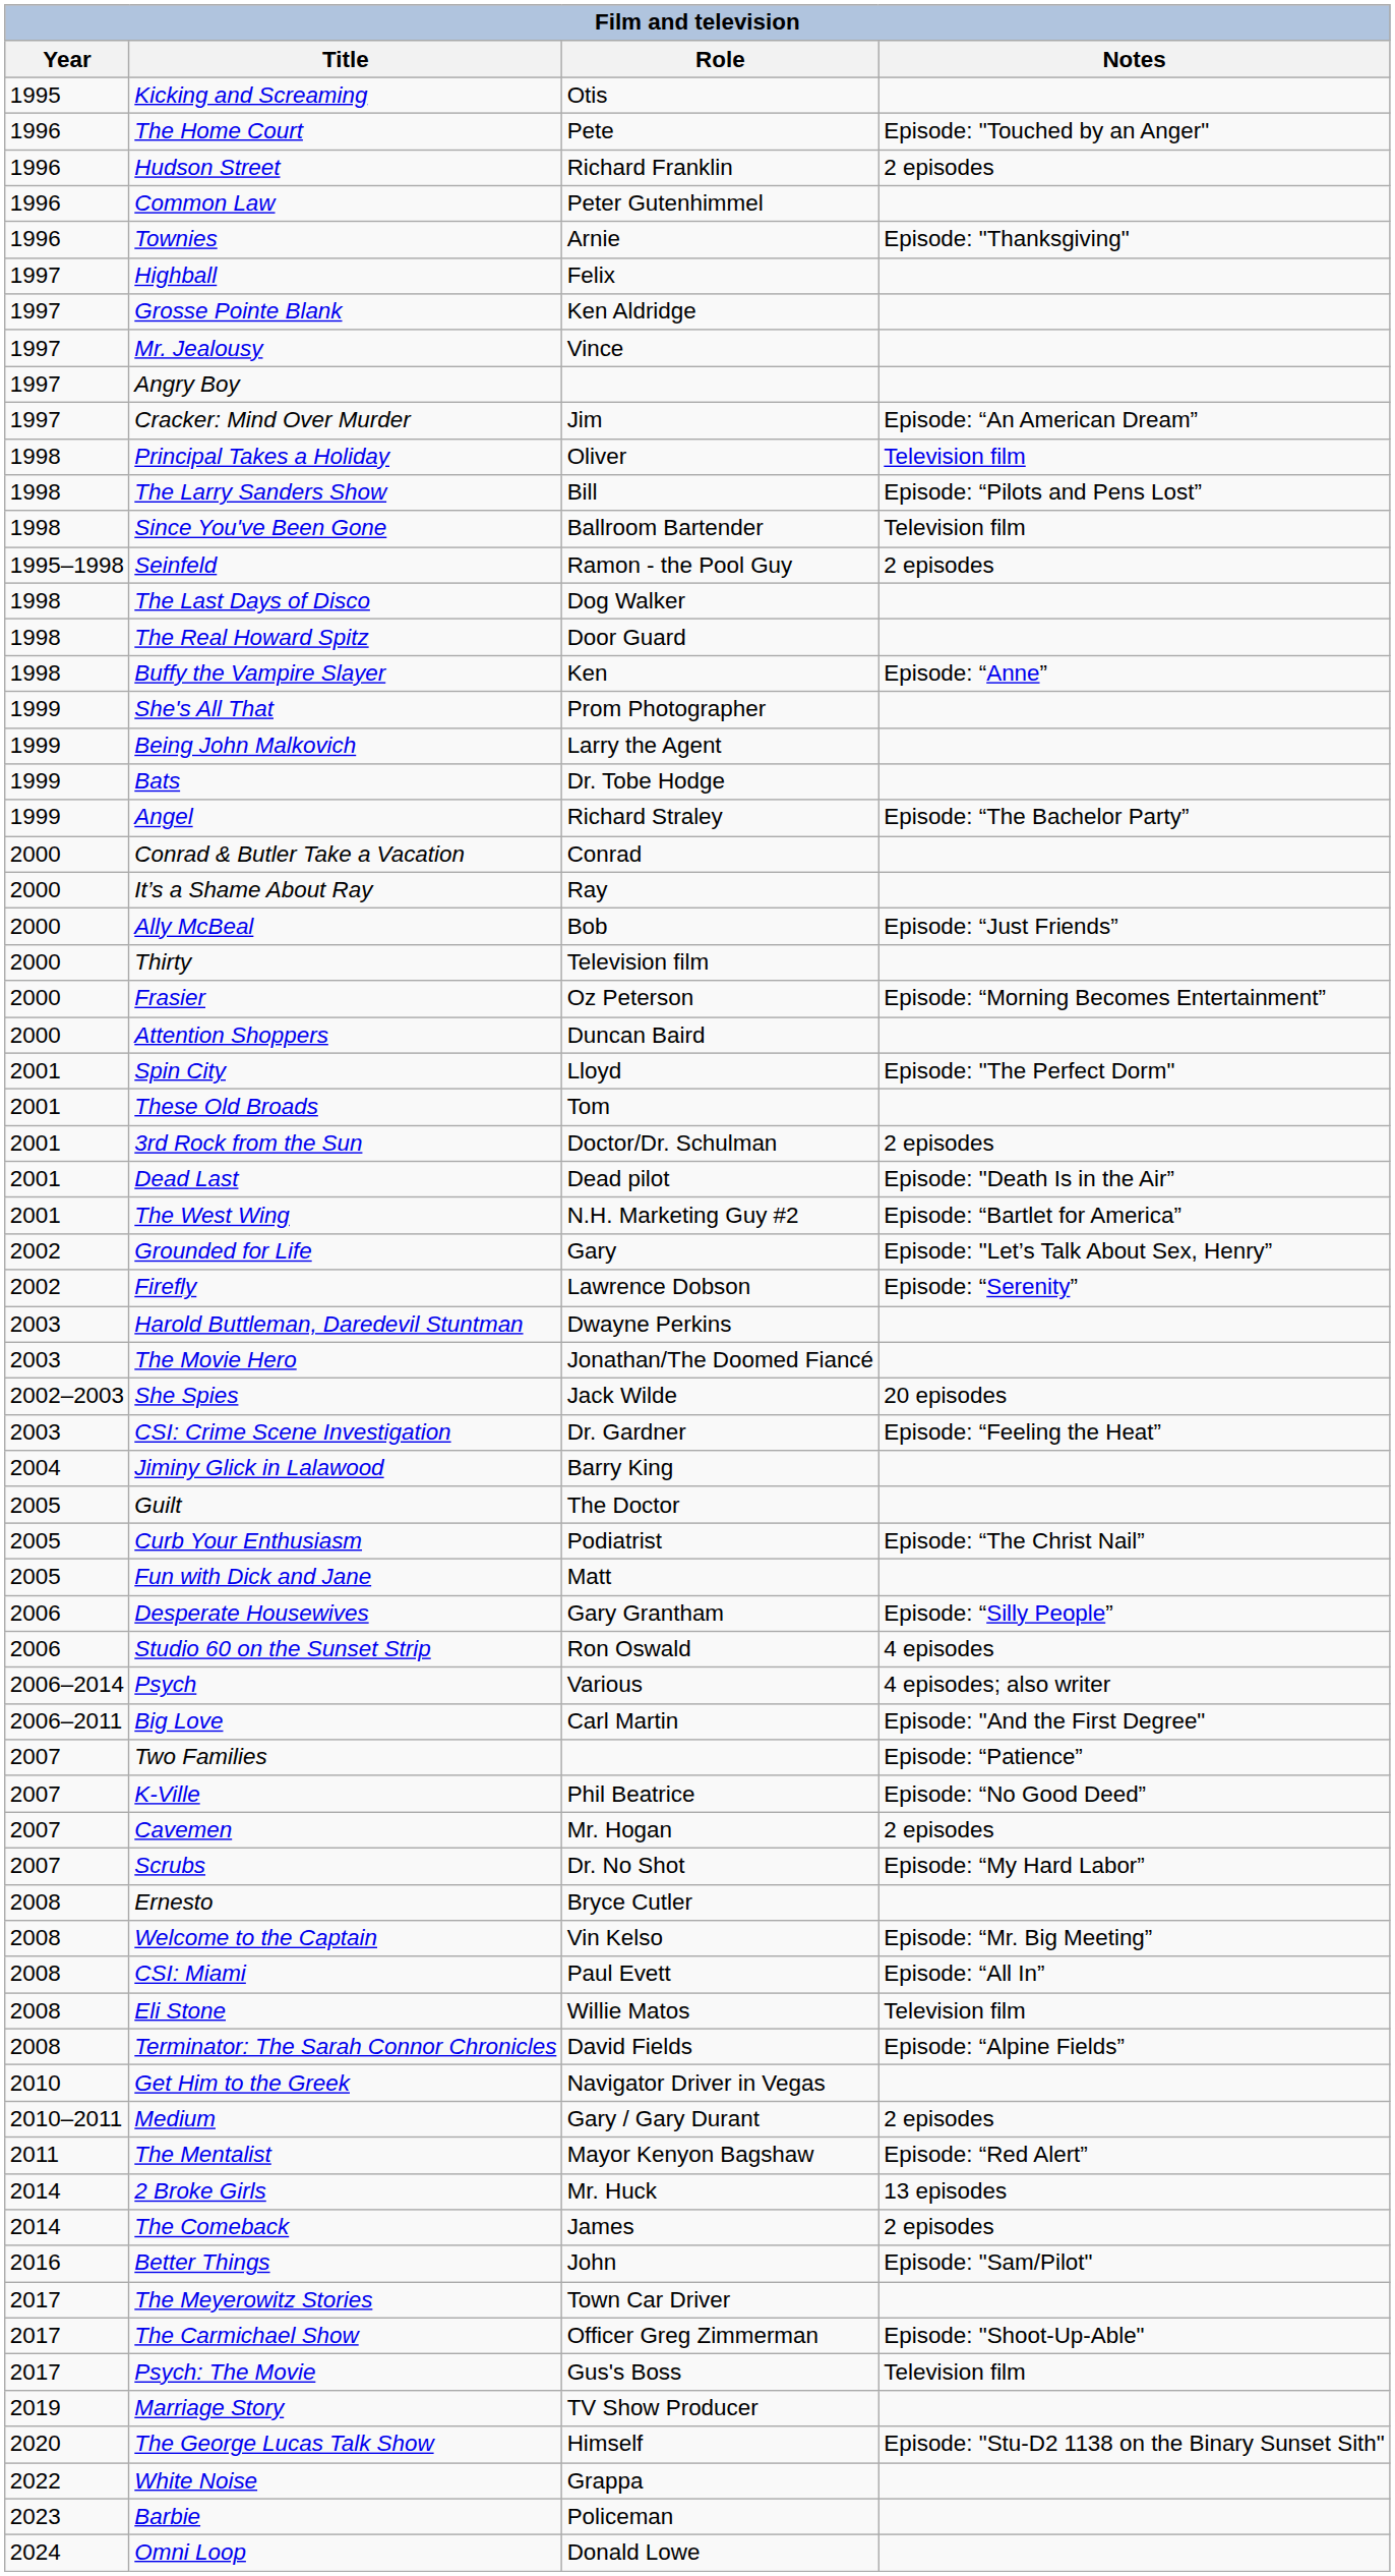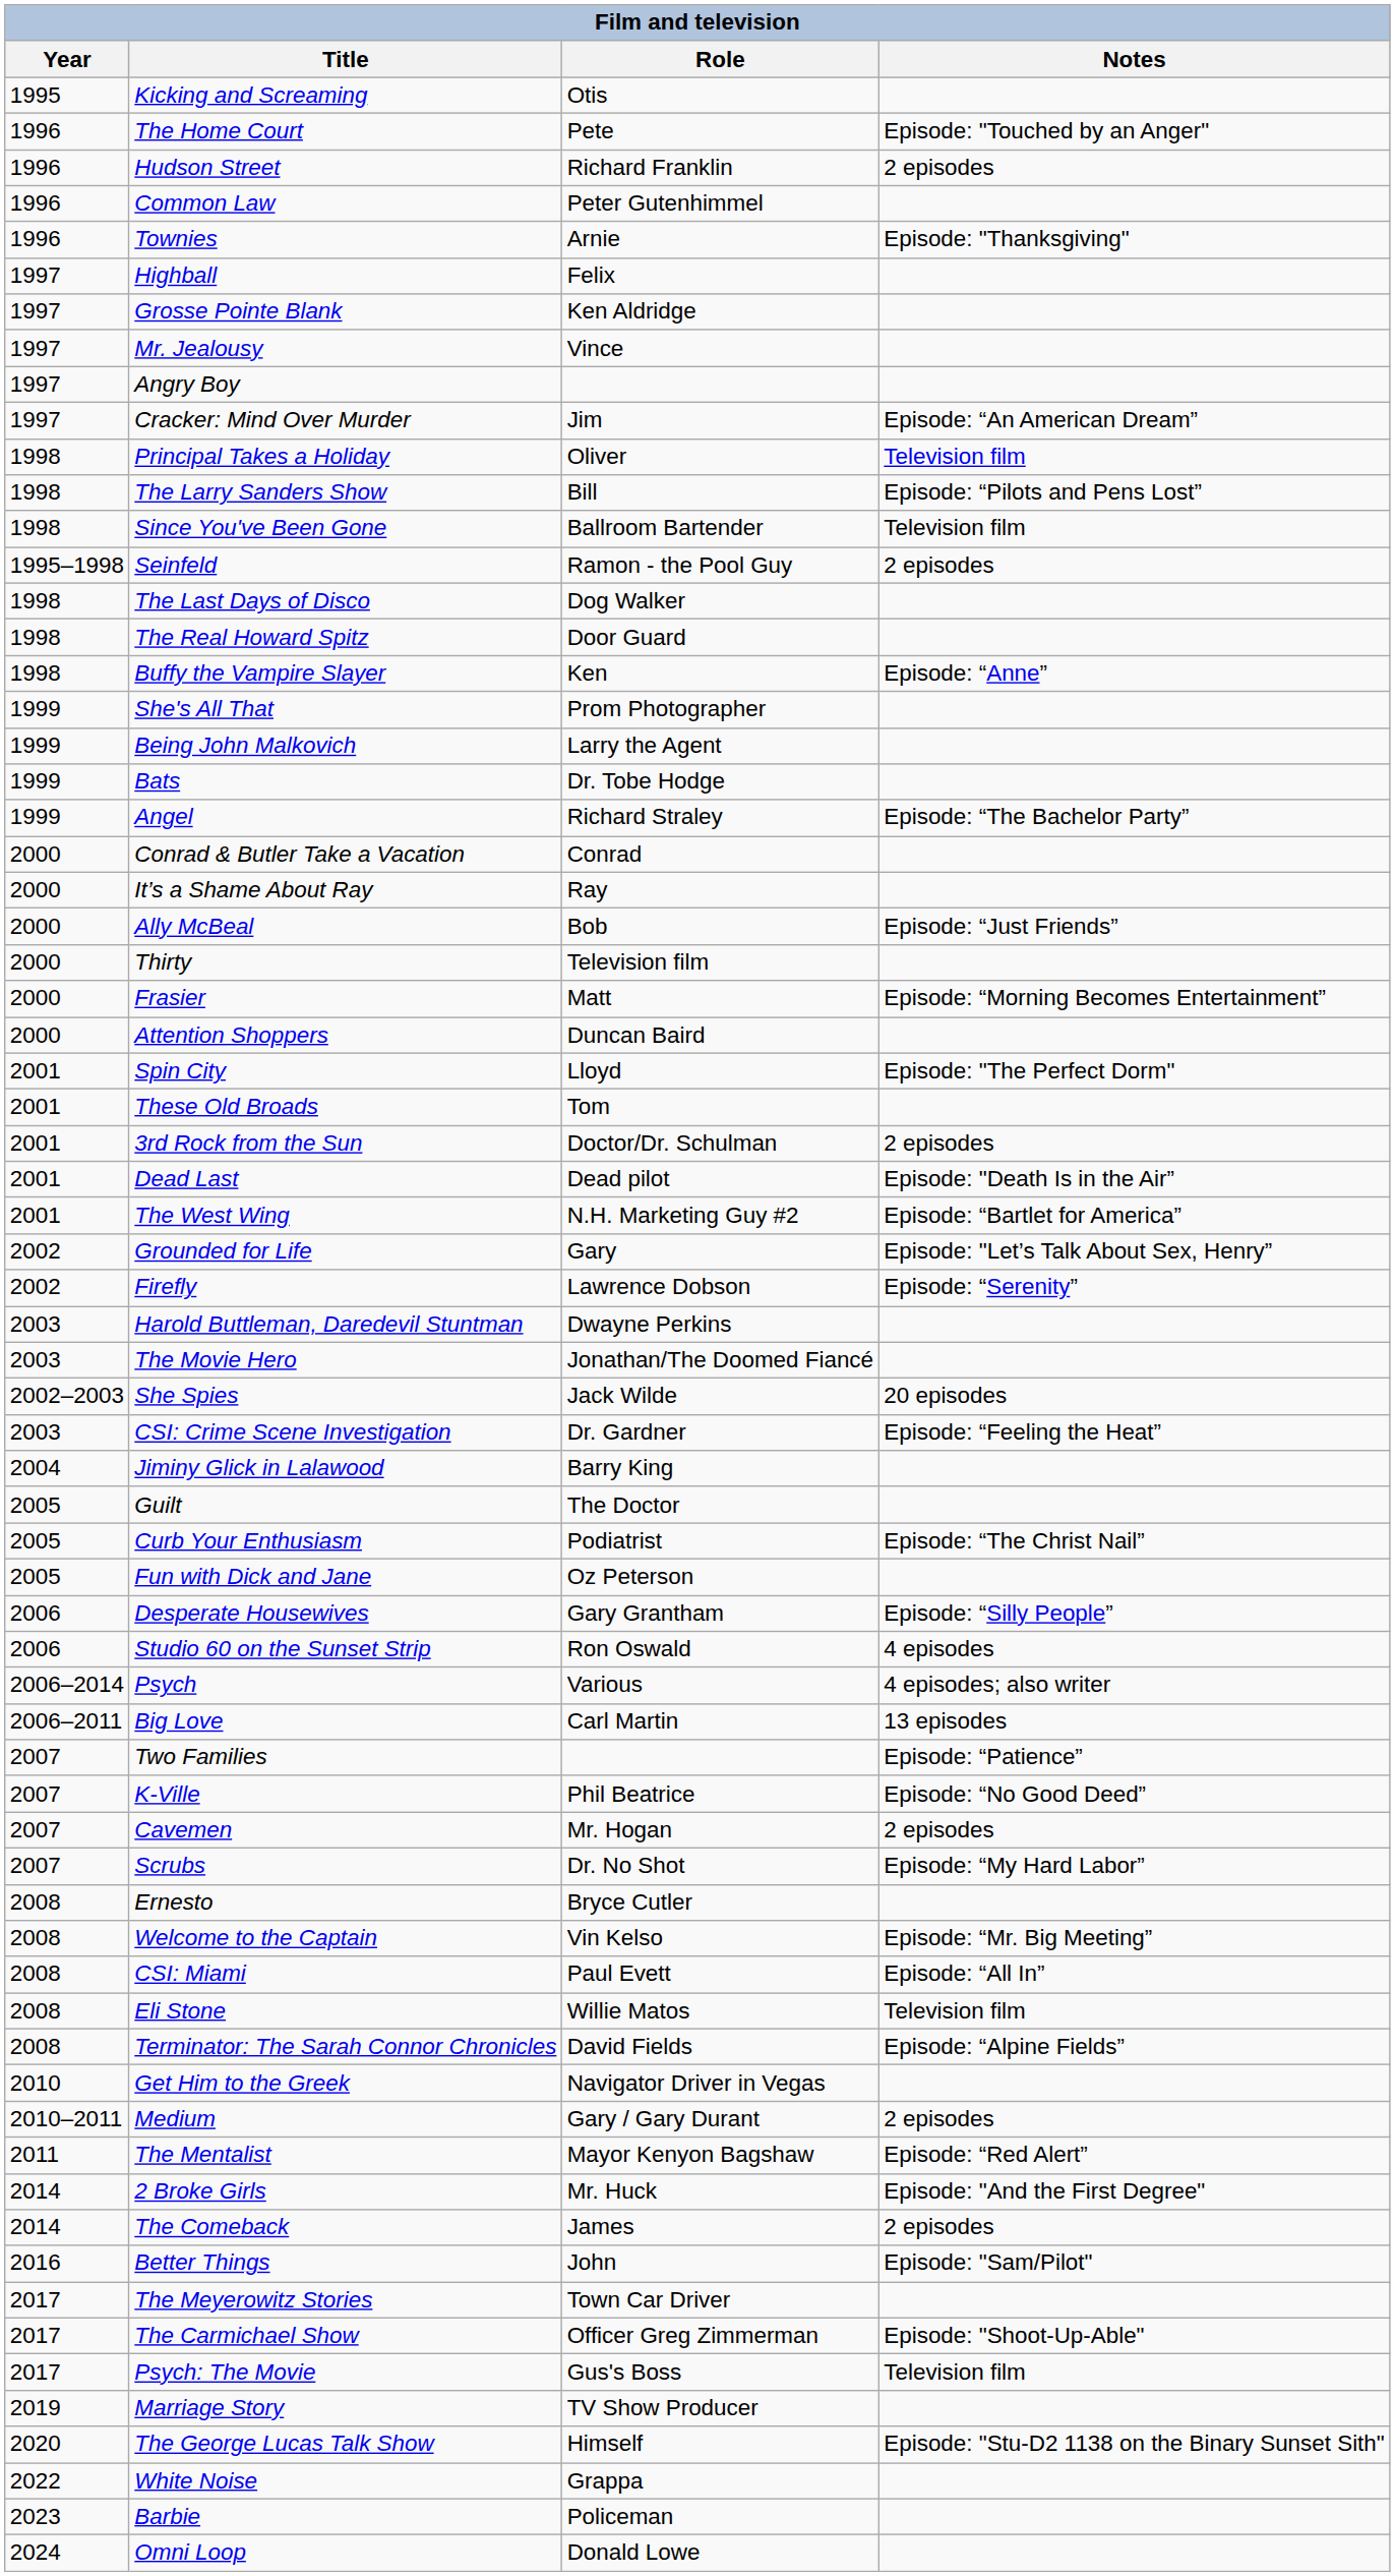 <table class="wikitable">
 <tr style="background:#ccc; text-align:center;">
 <th colspan="4" style="background: LightSteelBlue;">Film and television</th>
 </tr>
 <tr style="background:#ccc; text-align:center;">
 <th>Year</th>
 <th>Title</th>
 <th>Role</th>
 <th>Notes</th>
 </tr>
 <tr>
 <td>1995</td>
 <td><em><a href='#'>Kicking and Screaming</a></em></td>
 <td>Otis</td>
 <td></td>
 </tr>
 <tr>
 <td>1996</td>
 <td><em><a href='#'>The Home Court</a></em></td>
 <td>Pete</td>
 <td>Episode: "Touched by an Anger"</td>
 </tr>
 <tr>
 <td>1996</td>
 <td><em><a href='#'>Hudson Street</a></em></td>
 <td>Richard Franklin</td>
 <td>2 episodes</td>
 </tr>
 <tr>
 <td>1996</td>
 <td><em><a href='#'>Common Law</a></em></td>
 <td>Peter Gutenhimmel</td>
 <td></td>
 </tr>
 <tr>
 <td>1996</td>
 <td><em><a href='#'>Townies</a></em></td>
 <td>Arnie</td>
 <td>Episode: "Thanksgiving"</td>
 </tr>
 <tr>
 <td>1997</td>
 <td><em><a href='#'>Highball</a></em></td>
 <td>Felix</td>
 <td></td>
 </tr>
 <tr>
 <td>1997</td>
 <td><em><a href='#'>Grosse Pointe Blank</a></em></td>
 <td>Ken Aldridge</td>
 <td></td>
 </tr>
 <tr>
 <td>1997</td>
 <td><em><a href='#'>Mr. Jealousy</a></em></td>
 <td>Vince</td>
 <td></td>
 </tr>
 <tr>
 <td>1997</td>
 <td><em>Angry Boy</em></td>
 <td></td>
 <td></td>
 </tr>
 <tr>
 <td>1997</td>
 <td><em>Cracker: Mind Over Murder</em></td>
 <td>Jim</td>
 <td>Episode: “An American Dream”</td>
 </tr>
 <tr>
 <td>1998</td>
 <td><em><a href='#'>Principal Takes a Holiday</a></em></td>
 <td>Oliver</td>
 <td><a href='#'>Television film</a></td>
 </tr>
 <tr>
 <td>1998</td>
 <td><em><a href='#'>The Larry Sanders Show</a></em></td>
 <td>Bill</td>
 <td>Episode: “Pilots and Pens Lost”</td>
 </tr>
 <tr>
 <td>1998</td>
 <td><em><a href='#'>Since You've Been Gone</a></em></td>
 <td>Ballroom Bartender</td>
 <td>Television film</td>
 </tr>
 <tr>
 <td>1995–1998</td>
 <td><em><a href='#'>Seinfeld</a></em></td>
 <td>Ramon - the Pool Guy</td>
 <td>2 episodes</td>
 </tr>
 <tr>
 <td>1998</td>
 <td><em><a href='#'>The Last Days of Disco</a></em></td>
 <td>Dog Walker</td>
 <td></td>
 </tr>
 <tr>
 <td>1998</td>
 <td><em><a href='#'>The Real Howard Spitz</a></em></td>
 <td>Door Guard</td>
 <td></td>
 </tr>
 <tr>
 <td>1998</td>
 <td><em><a href='#'>Buffy the Vampire Slayer</a></em></td>
 <td>Ken</td>
 <td>Episode: “<a href='#'>Anne</a>”</td>
 </tr>
 <tr>
 <td>1999</td>
 <td><em><a href='#'>She's All That</a></em></td>
 <td>Prom Photographer</td>
 <td></td>
 </tr>
 <tr>
 <td>1999</td>
 <td><em><a href='#'>Being John Malkovich</a></em></td>
 <td>Larry the Agent</td>
 <td></td>
 </tr>
 <tr>
 <td>1999</td>
 <td><em><a href='#'>Bats</a></em></td>
 <td>Dr. Tobe Hodge</td>
 <td></td>
 </tr>
 <tr>
 <td>1999</td>
 <td><em><a href='#'>Angel</a></em></td>
 <td>Richard Straley</td>
 <td>Episode: “The Bachelor Party”</td>
 </tr>
 <tr>
 <td>2000</td>
 <td><em>Conrad & Butler Take a Vacation</em></td>
 <td>Conrad</td>
 <td></td>
 </tr>
 <tr>
 <td>2000</td>
 <td><em>It’s a Shame About Ray</em></td>
 <td>Ray</td>
 <td></td>
 </tr>
 <tr>
 <td>2000</td>
 <td><em><a href='#'>Ally McBeal</a></em></td>
 <td>Bob</td>
 <td>Episode: “Just Friends”</td>
 </tr>
 <tr>
 <td>2000</td>
 <td><em>Thirty</em></td>
 <td>Television film</td>
 <td></td>
 </tr>
 <tr>
 <td>2000</td>
 <td><em><a href='#'>Frasier</a></em></td>
-<td>Oz Peterson</td>
+<td>Matt</td>
 <td>Episode: “Morning Becomes Entertainment”</td>
 </tr>
 <tr>
 <td>2000</td>
 <td><em><a href='#'>Attention Shoppers</a></em></td>
 <td>Duncan Baird</td>
 <td></td>
 </tr>
 <tr>
 <td>2001</td>
 <td><em><a href='#'>Spin City</a></em></td>
 <td>Lloyd</td>
 <td>Episode: "The Perfect Dorm"</td>
 </tr>
 <tr>
 <td>2001</td>
 <td><em><a href='#'>These Old Broads</a></em></td>
 <td>Tom</td>
 <td></td>
 </tr>
 <tr>
 <td>2001</td>
 <td><em><a href='#'>3rd Rock from the Sun</a></em></td>
 <td>Doctor/Dr. Schulman</td>
 <td>2 episodes</td>
 </tr>
 <tr>
 <td>2001</td>
 <td><em><a href='#'>Dead Last</a></em></td>
 <td>Dead pilot</td>
 <td>Episode: "Death Is in the Air”</td>
 </tr>
 <tr>
 <td>2001</td>
 <td><em><a href='#'>The West Wing</a></em></td>
 <td>N.H. Marketing Guy #2</td>
 <td>Episode: “Bartlet for America”</td>
 </tr>
 <tr>
 <td>2002</td>
 <td><em><a href='#'>Grounded for Life</a></em></td>
 <td>Gary</td>
 <td>Episode: "Let’s Talk About Sex, Henry”</td>
 </tr>
 <tr>
 <td>2002</td>
 <td><em><a href='#'>Firefly</a></em></td>
 <td>Lawrence Dobson</td>
 <td>Episode: “<a href='#'>Serenity</a>”</td>
 </tr>
 <tr>
 <td>2003</td>
 <td><em><a href='#'>Harold Buttleman, Daredevil Stuntman</a></em></td>
 <td>Dwayne Perkins</td>
 <td></td>
 </tr>
 <tr>
 <td>2003</td>
 <td><em><a href='#'>The Movie Hero</a></em></td>
 <td>Jonathan/The Doomed Fiancé</td>
 <td></td>
 </tr>
 <tr>
 <td>2002–2003</td>
 <td><em><a href='#'>She Spies</a></em></td>
 <td>Jack Wilde</td>
 <td>20 episodes</td>
 </tr>
 <tr>
 <td>2003</td>
 <td><em><a href='#'>CSI: Crime Scene Investigation</a></em></td>
 <td>Dr. Gardner</td>
 <td>Episode: “Feeling the Heat”</td>
 </tr>
 <tr>
 <td>2004</td>
 <td><em><a href='#'>Jiminy Glick in Lalawood</a></em></td>
 <td>Barry King</td>
 <td></td>
 </tr>
 <tr>
 <td>2005</td>
 <td><em>Guilt</em></td>
 <td>The Doctor</td>
 <td></td>
 </tr>
 <tr>
 <td>2005</td>
 <td><em><a href='#'>Curb Your Enthusiasm</a></em></td>
 <td>Podiatrist</td>
 <td>Episode: “The Christ Nail”</td>
 </tr>
 <tr>
 <td>2005</td>
 <td><em><a href='#'>Fun with Dick and Jane</a></em></td>
-<td>Matt</td>
+<td>Oz Peterson</td>
 <td></td>
 </tr>
 <tr>
 <td>2006</td>
 <td><em><a href='#'>Desperate Housewives</a></em></td>
 <td>Gary Grantham</td>
 <td>Episode: “<a href='#'>Silly People</a>”</td>
 </tr>
 <tr>
 <td>2006</td>
 <td><em><a href='#'>Studio 60 on the Sunset Strip</a></em></td>
 <td>Ron Oswald</td>
 <td>4 episodes</td>
 </tr>
 <tr>
 <td>2006–2014</td>
 <td><em><a href='#'>Psych</a></em></td>
 <td>Various</td>
 <td>4 episodes; also writer</td>
 </tr>
 <tr>
 <td>2006–2011</td>
 <td><em><a href='#'>Big Love</a></em></td>
 <td>Carl Martin</td>
-<td>Episode: "And the First Degree"</td>
+<td>13 episodes</td>
 </tr>
 <tr>
 <td>2007</td>
 <td><em>Two Families</em></td>
 <td></td>
 <td>Episode: “Patience”</td>
 </tr>
 <tr>
 <td>2007</td>
 <td><em><a href='#'>K-Ville</a></em></td>
 <td>Phil Beatrice</td>
 <td>Episode: “No Good Deed”</td>
 </tr>
 <tr>
 <td>2007</td>
 <td><em><a href='#'>Cavemen</a></em></td>
 <td>Mr. Hogan</td>
 <td>2 episodes</td>
 </tr>
 <tr>
 <td>2007</td>
 <td><em><a href='#'>Scrubs</a></em></td>
 <td>Dr. No Shot</td>
 <td>Episode: “My Hard Labor”</td>
 </tr>
 <tr>
 <td>2008</td>
 <td><em>Ernesto</em></td>
 <td>Bryce Cutler</td>
 <td></td>
 </tr>
 <tr>
 <td>2008</td>
 <td><em><a href='#'>Welcome to the Captain</a></em></td>
 <td>Vin Kelso</td>
 <td>Episode: “Mr. Big Meeting”</td>
 </tr>
 <tr>
 <td>2008</td>
 <td><em><a href='#'>CSI: Miami</a></em></td>
 <td>Paul Evett</td>
 <td>Episode: “All In”</td>
 </tr>
 <tr>
 <td>2008</td>
 <td><em><a href='#'>Eli Stone</a></em></td>
 <td>Willie Matos</td>
 <td>Television film</td>
 </tr>
 <tr>
 <td>2008</td>
 <td><em><a href='#'>Terminator: The Sarah Connor Chronicles</a></em></td>
 <td>David Fields</td>
 <td>Episode: “Alpine Fields”</td>
 </tr>
 <tr>
 <td>2010</td>
 <td><em><a href='#'>Get Him to the Greek</a></em></td>
 <td>Navigator Driver in Vegas</td>
 <td></td>
 </tr>
 <tr>
 <td>2010–2011</td>
 <td><em><a href='#'>Medium</a></em></td>
 <td>Gary / Gary Durant</td>
 <td>2 episodes</td>
 </tr>
 <tr>
 <td>2011</td>
 <td><em><a href='#'>The Mentalist</a></em></td>
 <td>Mayor Kenyon Bagshaw</td>
 <td>Episode: “Red Alert”</td>
 </tr>
 <tr>
 <td>2014</td>
 <td><em><a href='#'>2 Broke Girls</a></em></td>
 <td>Mr. Huck</td>
-<td>13 episodes</td>
+<td>Episode: "And the First Degree"</td>
 </tr>
 <tr>
 <td>2014</td>
 <td><em><a href='#'>The Comeback</a></em></td>
 <td>James</td>
 <td>2 episodes</td>
 </tr>
 <tr>
 <td>2016</td>
 <td><em><a href='#'>Better Things</a></em></td>
 <td>John</td>
 <td>Episode: "Sam/Pilot"</td>
 </tr>
 <tr>
 <td>2017</td>
 <td><em><a href='#'>The Meyerowitz Stories</a></em></td>
 <td>Town Car Driver</td>
 <td></td>
 </tr>
 <tr>
 <td>2017</td>
 <td><em><a href='#'>The Carmichael Show</a></em></td>
 <td>Officer Greg Zimmerman</td>
 <td>Episode: "Shoot-Up-Able"</td>
 </tr>
 <tr>
 <td>2017</td>
 <td><em><a href='#'>Psych: The Movie</a></em></td>
 <td>Gus's Boss</td>
 <td>Television film</td>
 </tr>
 <tr>
 <td>2019</td>
 <td><em><a href='#'>Marriage Story</a></em></td>
 <td>TV Show Producer</td>
 <td></td>
 </tr>
 <tr>
 <td>2020</td>
 <td><em><a href='#'>The George Lucas Talk Show</a></em></td>
 <td>Himself</td>
 <td>Episode: "Stu-D2 1138 on the Binary Sunset Sith"</td>
 </tr>
 <tr>
 <td>2022</td>
 <td><em><a href='#'>White Noise</a></em></td>
 <td>Grappa</td>
 <td></td>
 </tr>
 <tr>
 <td>2023</td>
 <td><em><a href='#'>Barbie</a></em></td>
 <td>Policeman</td>
 <td></td>
 </tr>
 <tr>
 <td>2024</td>
 <td><em><a href='#'>Omni Loop</a></em></td>
 <td>Donald Lowe</td>
 <td></td>
 </tr>
 </table>
